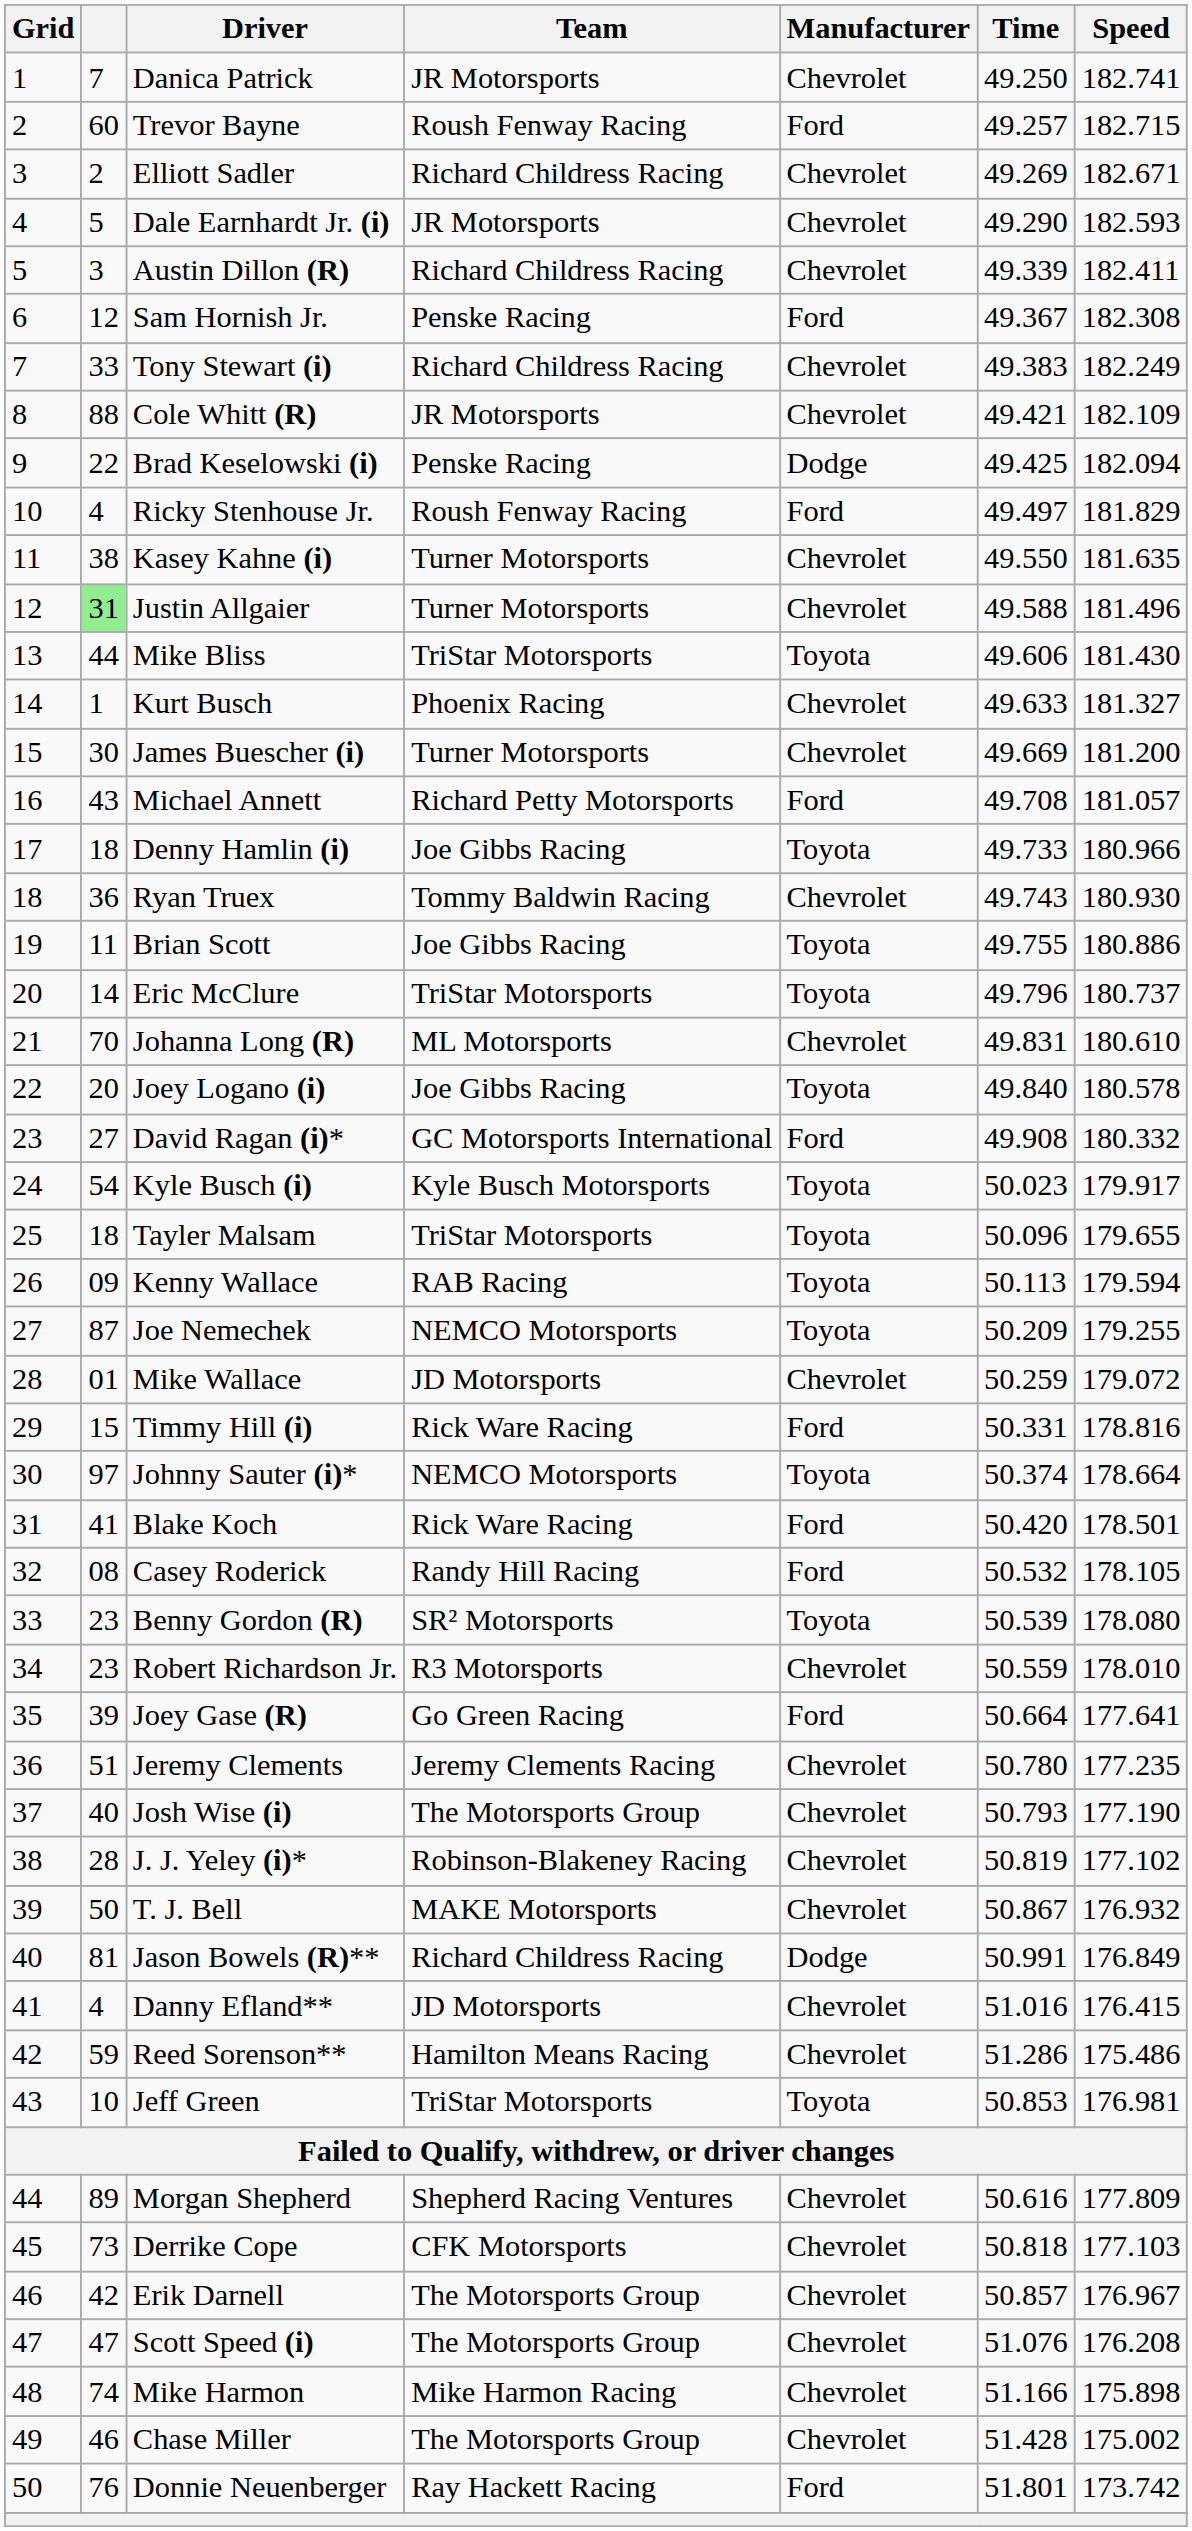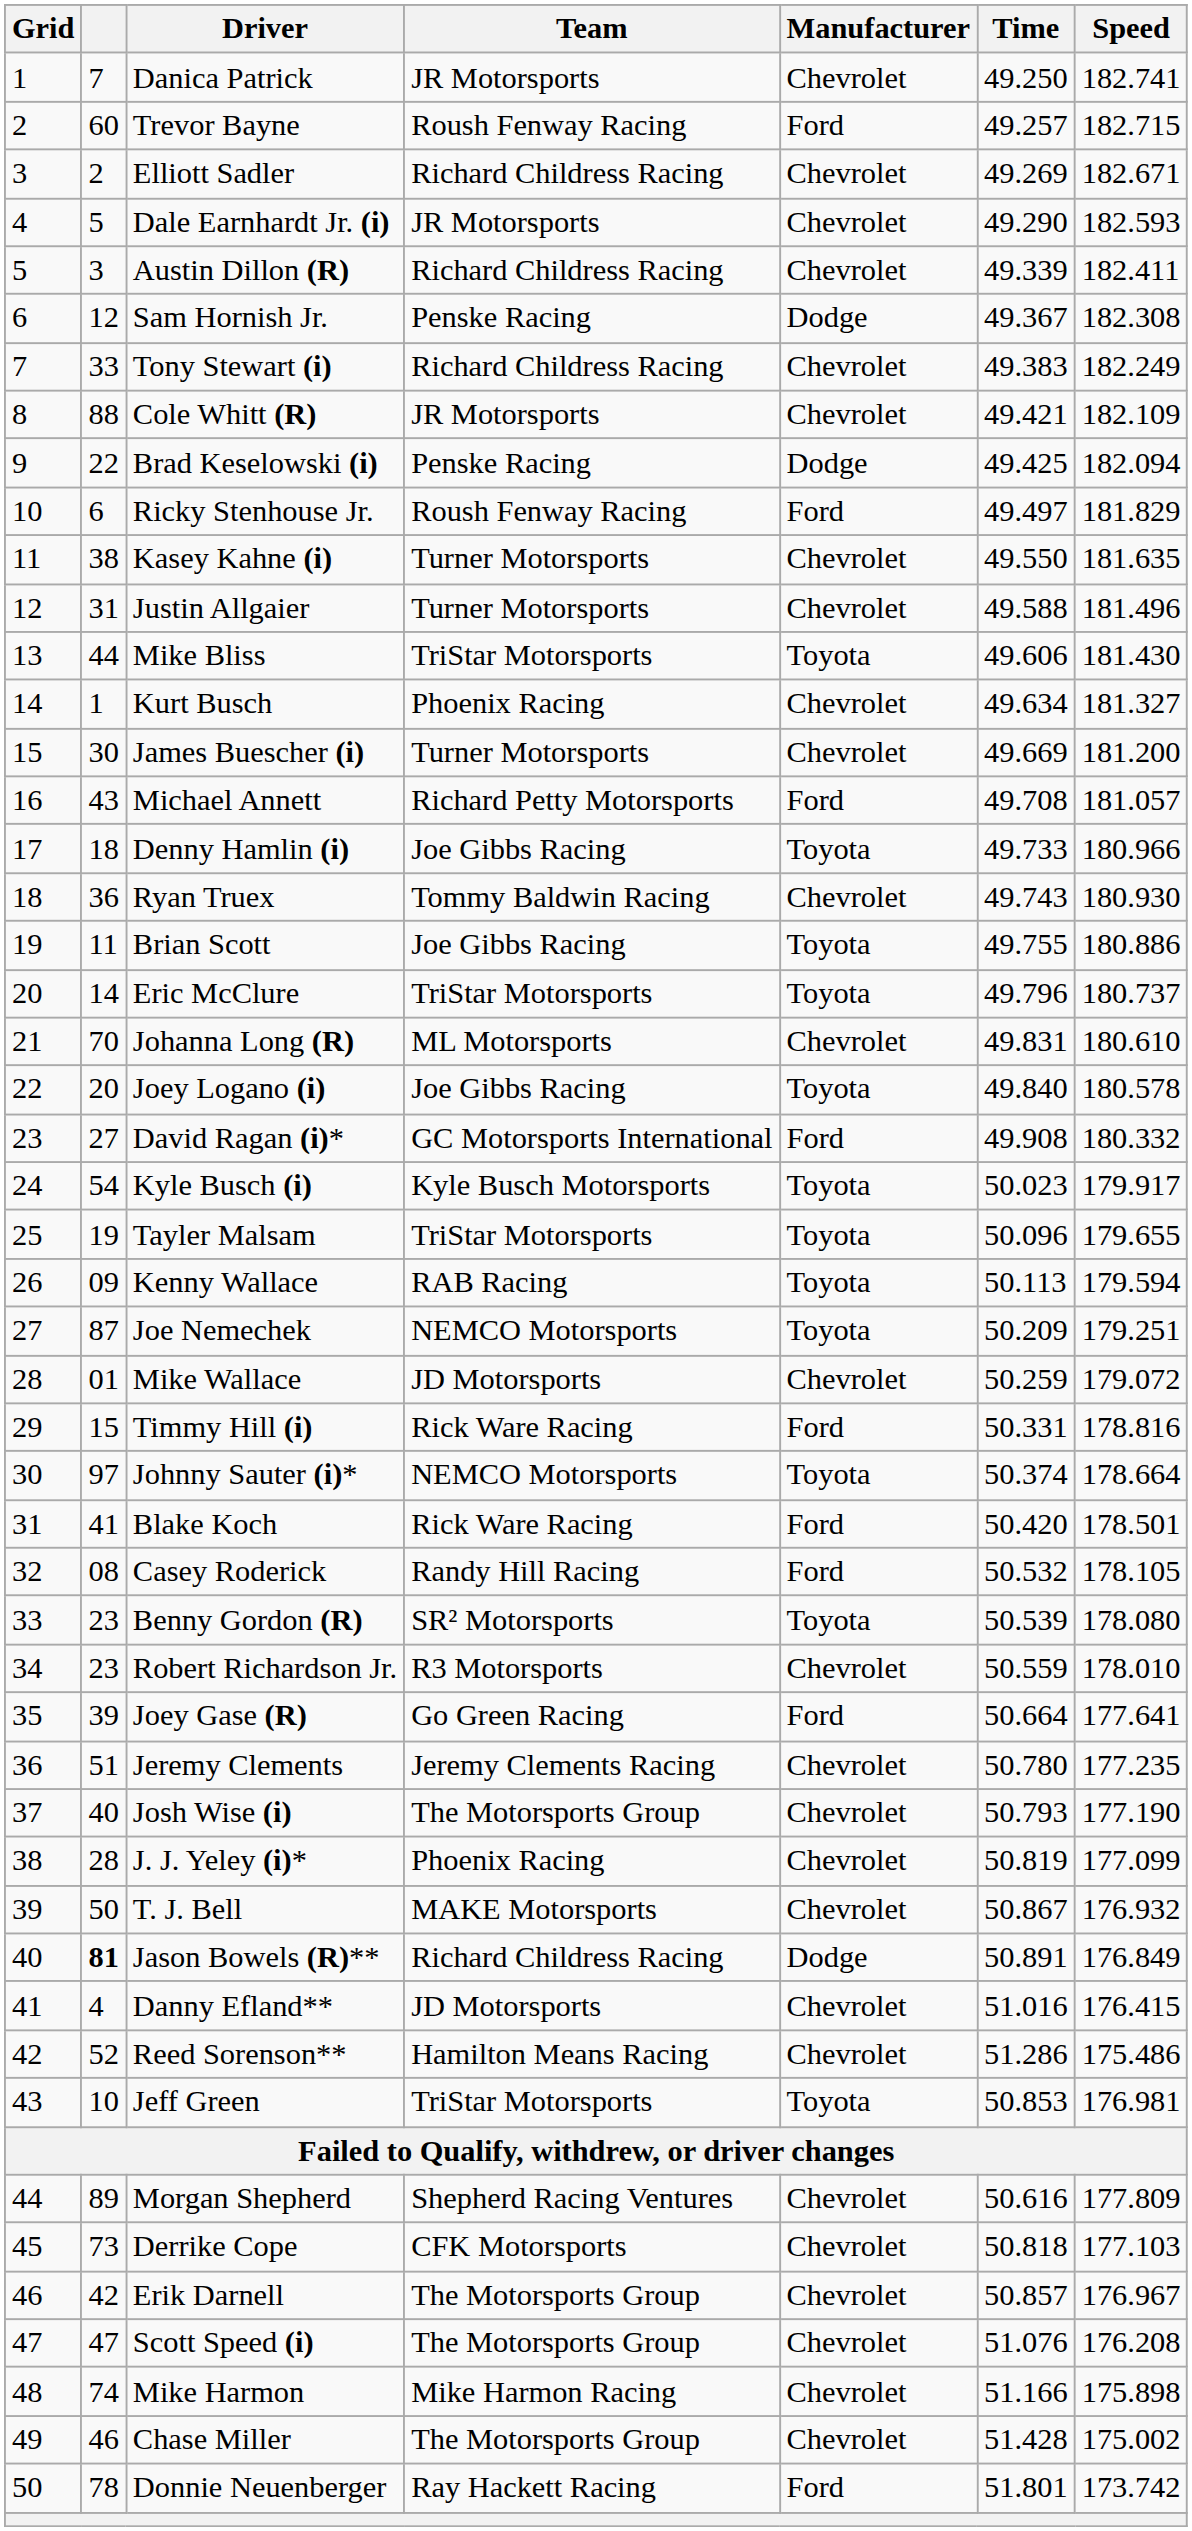 <table class="wikitable">
 <tr>
 <th>Grid</th>
 <th></th>
 <th>Driver</th>
 <th>Team</th>
 <th>Manufacturer</th>
 <th>Time</th>
 <th>Speed</th>
 </tr>
 <tr>
 <td>1</td>
 <td>7</td>
 <td>Danica Patrick</td>
 <td>JR Motorsports</td>
 <td>Chevrolet</td>
 <td>49.250</td>
 <td>182.741</td>
 </tr>
 <tr>
 <td>2</td>
 <td>60</td>
 <td>Trevor Bayne</td>
 <td>Roush Fenway Racing</td>
 <td>Ford</td>
 <td>49.257</td>
 <td>182.715</td>
 </tr>
 <tr>
 <td>3</td>
 <td>2</td>
 <td>Elliott Sadler</td>
 <td>Richard Childress Racing</td>
 <td>Chevrolet</td>
 <td>49.269</td>
 <td>182.671</td>
 </tr>
 <tr>
 <td>4</td>
 <td>5</td>
 <td>Dale Earnhardt Jr. <strong>(i)</strong></td>
 <td>JR Motorsports</td>
 <td>Chevrolet</td>
 <td>49.290</td>
 <td>182.593</td>
 </tr>
 <tr>
 <td>5</td>
 <td>3</td>
 <td>Austin Dillon <strong>(R)</strong></td>
 <td>Richard Childress Racing</td>
 <td>Chevrolet</td>
 <td>49.339</td>
 <td>182.411</td>
 </tr>
 <tr>
 <td>6</td>
 <td>12</td>
 <td>Sam Hornish Jr.</td>
 <td>Penske Racing</td>
-<td>Ford</td>
+<td>Dodge</td>
 <td>49.367</td>
 <td>182.308</td>
 </tr>
 <tr>
 <td>7</td>
 <td>33</td>
 <td>Tony Stewart <strong>(i)</strong></td>
 <td>Richard Childress Racing</td>
 <td>Chevrolet</td>
 <td>49.383</td>
 <td>182.249</td>
 </tr>
 <tr>
 <td>8</td>
 <td>88</td>
 <td>Cole Whitt <strong>(R)</strong></td>
 <td>JR Motorsports</td>
 <td>Chevrolet</td>
 <td>49.421</td>
 <td>182.109</td>
 </tr>
 <tr>
 <td>9</td>
 <td>22</td>
 <td>Brad Keselowski <strong>(i)</strong></td>
 <td>Penske Racing</td>
 <td>Dodge</td>
 <td>49.425</td>
 <td>182.094</td>
 </tr>
 <tr>
 <td>10</td>
-<td>4</td>
+<td>6</td>
 <td>Ricky Stenhouse Jr.</td>
 <td>Roush Fenway Racing</td>
 <td>Ford</td>
 <td>49.497</td>
 <td>181.829</td>
 </tr>
 <tr>
 <td>11</td>
 <td>38</td>
 <td>Kasey Kahne <strong>(i)</strong></td>
 <td>Turner Motorsports</td>
 <td>Chevrolet</td>
 <td>49.550</td>
 <td>181.635</td>
 </tr>
 <tr>
 <td>12</td>
-<td style="background: lightgreen;">31</td>
+<td>31</td>
 <td>Justin Allgaier</td>
 <td>Turner Motorsports</td>
 <td>Chevrolet</td>
 <td>49.588</td>
 <td>181.496</td>
 </tr>
 <tr>
 <td>13</td>
 <td>44</td>
 <td>Mike Bliss</td>
 <td>TriStar Motorsports</td>
 <td>Toyota</td>
 <td>49.606</td>
 <td>181.430</td>
 </tr>
 <tr>
 <td>14</td>
 <td>1</td>
 <td>Kurt Busch</td>
 <td>Phoenix Racing</td>
 <td>Chevrolet</td>
-<td>49.633</td>
+<td>49.634</td>
 <td>181.327</td>
 </tr>
 <tr>
 <td>15</td>
 <td>30</td>
 <td>James Buescher <strong>(i)</strong></td>
 <td>Turner Motorsports</td>
 <td>Chevrolet</td>
 <td>49.669</td>
 <td>181.200</td>
 </tr>
 <tr>
 <td>16</td>
 <td>43</td>
 <td>Michael Annett</td>
 <td>Richard Petty Motorsports</td>
 <td>Ford</td>
 <td>49.708</td>
 <td>181.057</td>
 </tr>
 <tr>
 <td>17</td>
 <td>18</td>
 <td>Denny Hamlin <strong>(i)</strong></td>
 <td>Joe Gibbs Racing</td>
 <td>Toyota</td>
 <td>49.733</td>
 <td>180.966</td>
 </tr>
 <tr>
 <td>18</td>
 <td>36</td>
 <td>Ryan Truex</td>
 <td>Tommy Baldwin Racing</td>
 <td>Chevrolet</td>
 <td>49.743</td>
 <td>180.930</td>
 </tr>
 <tr>
 <td>19</td>
 <td>11</td>
 <td>Brian Scott</td>
 <td>Joe Gibbs Racing</td>
 <td>Toyota</td>
 <td>49.755</td>
 <td>180.886</td>
 </tr>
 <tr>
 <td>20</td>
 <td>14</td>
 <td>Eric McClure</td>
 <td>TriStar Motorsports</td>
 <td>Toyota</td>
 <td>49.796</td>
 <td>180.737</td>
 </tr>
 <tr>
 <td>21</td>
 <td>70</td>
 <td>Johanna Long <strong>(R)</strong></td>
 <td>ML Motorsports</td>
 <td>Chevrolet</td>
 <td>49.831</td>
 <td>180.610</td>
 </tr>
 <tr>
 <td>22</td>
 <td>20</td>
 <td>Joey Logano <strong>(i)</strong></td>
 <td>Joe Gibbs Racing</td>
 <td>Toyota</td>
 <td>49.840</td>
 <td>180.578</td>
 </tr>
 <tr>
 <td>23</td>
 <td>27</td>
 <td>David Ragan <strong>(i)</strong>*</td>
 <td>GC Motorsports International</td>
 <td>Ford</td>
 <td>49.908</td>
 <td>180.332</td>
 </tr>
 <tr>
 <td>24</td>
 <td>54</td>
 <td>Kyle Busch <strong>(i)</strong></td>
 <td>Kyle Busch Motorsports</td>
 <td>Toyota</td>
 <td>50.023</td>
 <td>179.917</td>
 </tr>
 <tr>
 <td>25</td>
-<td>18</td>
+<td>19</td>
 <td>Tayler Malsam</td>
 <td>TriStar Motorsports</td>
 <td>Toyota</td>
 <td>50.096</td>
 <td>179.655</td>
 </tr>
 <tr>
 <td>26</td>
 <td>09</td>
 <td>Kenny Wallace</td>
 <td>RAB Racing</td>
 <td>Toyota</td>
 <td>50.113</td>
 <td>179.594</td>
 </tr>
 <tr>
 <td>27</td>
 <td>87</td>
 <td>Joe Nemechek</td>
 <td>NEMCO Motorsports</td>
 <td>Toyota</td>
 <td>50.209</td>
-<td>179.255</td>
+<td>179.251</td>
 </tr>
 <tr>
 <td>28</td>
 <td>01</td>
 <td>Mike Wallace</td>
 <td>JD Motorsports</td>
 <td>Chevrolet</td>
 <td>50.259</td>
 <td>179.072</td>
 </tr>
 <tr>
 <td>29</td>
 <td>15</td>
 <td>Timmy Hill <strong>(i)</strong></td>
 <td>Rick Ware Racing</td>
 <td>Ford</td>
 <td>50.331</td>
 <td>178.816</td>
 </tr>
 <tr>
 <td>30</td>
 <td>97</td>
 <td>Johnny Sauter <strong>(i)</strong>*</td>
 <td>NEMCO Motorsports</td>
 <td>Toyota</td>
 <td>50.374</td>
 <td>178.664</td>
 </tr>
 <tr>
 <td>31</td>
 <td>41</td>
 <td>Blake Koch</td>
 <td>Rick Ware Racing</td>
 <td>Ford</td>
 <td>50.420</td>
 <td>178.501</td>
 </tr>
 <tr>
 <td>32</td>
 <td>08</td>
 <td>Casey Roderick</td>
 <td>Randy Hill Racing</td>
 <td>Ford</td>
 <td>50.532</td>
 <td>178.105</td>
 </tr>
 <tr>
 <td>33</td>
 <td>23</td>
 <td>Benny Gordon <strong>(R)</strong></td>
 <td>SR² Motorsports</td>
 <td>Toyota</td>
 <td>50.539</td>
 <td>178.080</td>
 </tr>
 <tr>
 <td>34</td>
 <td>23</td>
 <td>Robert Richardson Jr.</td>
 <td>R3 Motorsports</td>
 <td>Chevrolet</td>
 <td>50.559</td>
 <td>178.010</td>
 </tr>
 <tr>
 <td>35</td>
 <td>39</td>
 <td>Joey Gase <strong>(R)</strong></td>
 <td>Go Green Racing</td>
 <td>Ford</td>
 <td>50.664</td>
 <td>177.641</td>
 </tr>
 <tr>
 <td>36</td>
 <td>51</td>
 <td>Jeremy Clements</td>
 <td>Jeremy Clements Racing</td>
 <td>Chevrolet</td>
 <td>50.780</td>
 <td>177.235</td>
 </tr>
 <tr>
 <td>37</td>
 <td>40</td>
 <td>Josh Wise <strong>(i)</strong></td>
 <td>The Motorsports Group</td>
 <td>Chevrolet</td>
 <td>50.793</td>
 <td>177.190</td>
 </tr>
 <tr>
 <td>38</td>
 <td>28</td>
 <td>J. J. Yeley <strong>(i)</strong>*</td>
-<td>Robinson-Blakeney Racing</td>
+<td>Phoenix Racing</td>
 <td>Chevrolet</td>
 <td>50.819</td>
-<td>177.102</td>
+<td>177.099</td>
 </tr>
 <tr>
 <td>39</td>
 <td>50</td>
 <td>T. J. Bell</td>
 <td>MAKE Motorsports</td>
 <td>Chevrolet</td>
 <td>50.867</td>
 <td>176.932</td>
 </tr>
 <tr>
 <td>40</td>
-<td>81</td>
+<td><strong>81</strong></td>
 <td>Jason Bowels <strong>(R)</strong>**</td>
 <td>Richard Childress Racing</td>
 <td>Dodge</td>
-<td>50.991</td>
+<td>50.891</td>
 <td>176.849</td>
 </tr>
 <tr>
 <td>41</td>
 <td>4</td>
 <td>Danny Efland**</td>
 <td>JD Motorsports</td>
 <td>Chevrolet</td>
 <td>51.016</td>
 <td>176.415</td>
 </tr>
 <tr>
 <td>42</td>
-<td>59</td>
+<td>52</td>
 <td>Reed Sorenson**</td>
 <td>Hamilton Means Racing</td>
 <td>Chevrolet</td>
 <td>51.286</td>
 <td>175.486</td>
 </tr>
 <tr>
 <td>43</td>
 <td>10</td>
 <td>Jeff Green</td>
 <td>TriStar Motorsports</td>
 <td>Toyota</td>
 <td>50.853</td>
 <td>176.981</td>
 </tr>
 <tr>
 <th colspan="7"><strong>Failed to Qualify, withdrew, or driver changes</strong></th>
 </tr>
 <tr>
 <td>44</td>
 <td>89</td>
 <td>Morgan Shepherd</td>
 <td>Shepherd Racing Ventures</td>
 <td>Chevrolet</td>
 <td>50.616</td>
 <td>177.809</td>
 </tr>
 <tr>
 <td>45</td>
 <td>73</td>
 <td>Derrike Cope</td>
 <td>CFK Motorsports</td>
 <td>Chevrolet</td>
 <td>50.818</td>
 <td>177.103</td>
 </tr>
 <tr>
 <td>46</td>
 <td>42</td>
 <td>Erik Darnell</td>
 <td>The Motorsports Group</td>
 <td>Chevrolet</td>
 <td>50.857</td>
 <td>176.967</td>
 </tr>
 <tr>
 <td>47</td>
 <td>47</td>
 <td>Scott Speed <strong>(i)</strong></td>
 <td>The Motorsports Group</td>
 <td>Chevrolet</td>
 <td>51.076</td>
 <td>176.208</td>
 </tr>
 <tr>
 <td>48</td>
 <td>74</td>
 <td>Mike Harmon</td>
 <td>Mike Harmon Racing</td>
 <td>Chevrolet</td>
 <td>51.166</td>
 <td>175.898</td>
 </tr>
 <tr>
 <td>49</td>
 <td>46</td>
 <td>Chase Miller</td>
 <td>The Motorsports Group</td>
 <td>Chevrolet</td>
 <td>51.428</td>
 <td>175.002</td>
 </tr>
 <tr>
 <td>50</td>
-<td>76</td>
+<td>78</td>
 <td>Donnie Neuenberger</td>
 <td>Ray Hackett Racing</td>
 <td>Ford</td>
 <td>51.801</td>
 <td>173.742</td>
 </tr>
 <tr>
 <th colspan="7"></th>
 </tr>
 </table>
